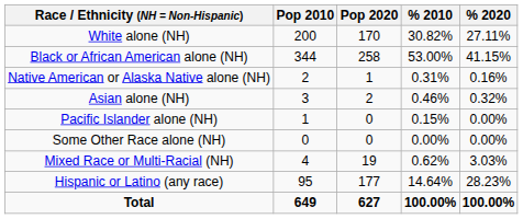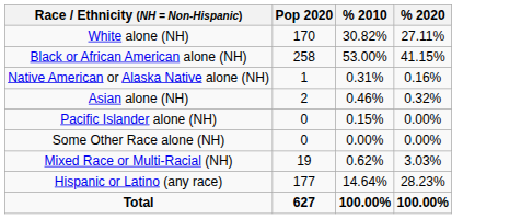 <table class="wikitable" style="text-align:center;">
 <tr>
 <th>Race / Ethnicity <small>(<em>NH = Non-Hispanic</em>)</small></th>
-<th>Pop 2010</th>
 <th>Pop 2020</th>
 <th>% 2010</th>
 <th>% 2020</th>
 </tr>
 <tr>
 <td><a href='#'>White</a> alone (NH)</td>
-<td>200</td>
 <td>170</td>
 <td>30.82%</td>
 <td>27.11%</td>
 </tr>
 <tr>
 <td><a href='#'>Black or African American</a> alone (NH)</td>
-<td>344</td>
 <td>258</td>
 <td>53.00%</td>
 <td>41.15%</td>
 </tr>
 <tr>
 <td><a href='#'>Native American</a> or <a href='#'>Alaska Native</a> alone (NH)</td>
-<td>2</td>
 <td>1</td>
 <td>0.31%</td>
 <td>0.16%</td>
 </tr>
 <tr>
 <td><a href='#'>Asian</a> alone (NH)</td>
-<td>3</td>
 <td>2</td>
 <td>0.46%</td>
 <td>0.32%</td>
 </tr>
 <tr>
 <td><a href='#'>Pacific Islander</a> alone (NH)</td>
-<td>1</td>
 <td>0</td>
 <td>0.15%</td>
 <td>0.00%</td>
 </tr>
 <tr>
 <td>Some Other Race alone (NH)</td>
 <td>0</td>
-<td>0</td>
 <td>0.00%</td>
 <td>0.00%</td>
 </tr>
 <tr>
 <td><a href='#'>Mixed Race or Multi-Racial</a> (NH)</td>
-<td>4</td>
 <td>19</td>
 <td>0.62%</td>
 <td>3.03%</td>
 </tr>
 <tr>
 <td><a href='#'>Hispanic or Latino</a> (any race)</td>
-<td>95</td>
 <td>177</td>
 <td>14.64%</td>
 <td>28.23%</td>
 </tr>
 <tr>
 <td><strong>Total</strong></td>
-<td><strong>649</strong></td>
 <td><strong>627</strong></td>
 <td><strong>100.00%</strong></td>
 <td><strong>100.00%</strong></td>
 </tr>
 </table>
